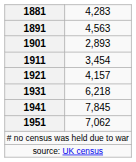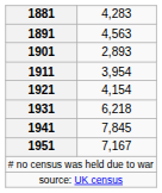 <table class="wikitable" style="float:left; font-size:85%; margin-left:10px; margin-right:10px;">
 <tr>
 <th style="text-align:center;">1881</th>
 <td style="text-align:center;">4,283</td>
 </tr>
 <tr>
 <th style="text-align:center;">1891</th>
 <td style="text-align:center;">4,563</td>
 </tr>
 <tr>
 <th style="text-align:center;">1901</th>
 <td style="text-align:center;">2,893</td>
 </tr>
 <tr>
 <th style="text-align:center;">1911</th>
-<td style="text-align:center;">3,454</td>
+<td style="text-align:center;">3,954</td>
 </tr>
 <tr>
 <th style="text-align:center;">1921</th>
-<td style="text-align:center;">4,157</td>
+<td style="text-align:center;">4,154</td>
 </tr>
 <tr>
 <th style="text-align:center;">1931</th>
 <td style="text-align:center;">6,218</td>
 </tr>
 <tr>
 <th style="text-align:center;">1941</th>
 <td style="text-align:center;">7,845</td>
 </tr>
 <tr>
 <th style="text-align:center;">1951</th>
-<td style="text-align:center;">7,062</td>
+<td style="text-align:center;">7,167</td>
 </tr>
 <tr>
 <td style="font-size:smaller" colspan=2># no census was held due to war</td>
 </tr>
 <tr>
 <td colspan="2" style="font-size:smaller; text-align:center;">source: <a href='#'>UK census</a></td>
 </tr>
 </table>
